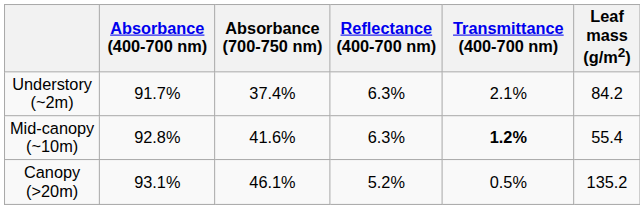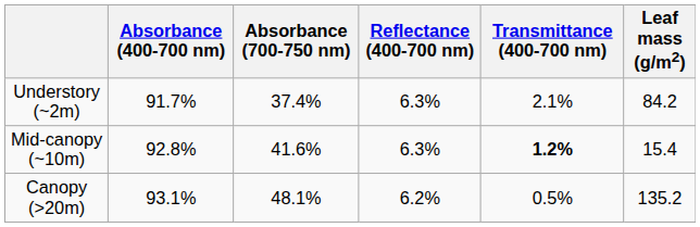 <table class="wikitable" style="margin: 1em auto 1em auto; text-align:center">
 <tr>
 <th></th>
 <th><a href='#'>Absorbance</a> (400-700 nm)</th>
 <th>Absorbance (700-750 nm)</th>
 <th><a href='#'>Reflectance</a> (400-700 nm)</th>
 <th><a href='#'>Transmittance</a> (400-700 nm)</th>
 <th>Leaf mass (g/m<sup>2</sup>)</th>
 </tr>
 <tr>
 <td>Understory (~2m)</td>
 <td>91.7%</td>
 <td>37.4%</td>
 <td>6.3%</td>
 <td>2.1%</td>
 <td>84.2</td>
 </tr>
 <tr>
 <td>Mid-canopy (~10m)</td>
 <td>92.8%</td>
 <td>41.6%</td>
 <td>6.3%</td>
 <td><strong>1.2%</strong></td>
-<td>55.4</td>
+<td>15.4</td>
 </tr>
 <tr>
 <td>Canopy (>20m)</td>
 <td>93.1%</td>
-<td>46.1%</td>
-<td>5.2%</td>
+<td>48.1%</td>
+<td>6.2%</td>
 <td>0.5%</td>
 <td>135.2</td>
 </tr>
 </table>
